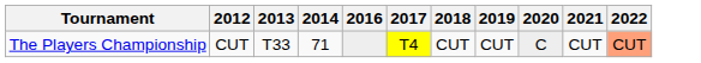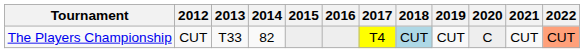 <table class="wikitable" style="font-size:95%;text-align:center;">
 <tr>
 <th>Tournament</th>
 <th>2012</th>
 <th>2013</th>
 <th>2014</th>
+<th>2015</th>
 <th>2016</th>
 <th>2017</th>
 <th>2018</th>
 <th>2019</th>
 <th>2020</th>
 <th>2021</th>
 <th>2022</th>
 </tr>
 <tr>
 <td align=left><a href='#'>The Players Championship</a></td>
 <td>CUT</td>
 <td>T33</td>
-<td>71</td>
+<td>82</td>
+<td style="background:#eeeeee;"></td>
 <td style="background:#eeeeee;"></td>
 <td style="background:yellow;">T4</td>
-<td>CUT</td>
+<td style="background: lightblue;">CUT</td>
 <td>CUT</td>
 <td style="background:#eeeeee;">C</td>
 <td>CUT</td>
 <td style="background: lightsalmon;">CUT</td>
 </tr>
 </table>
